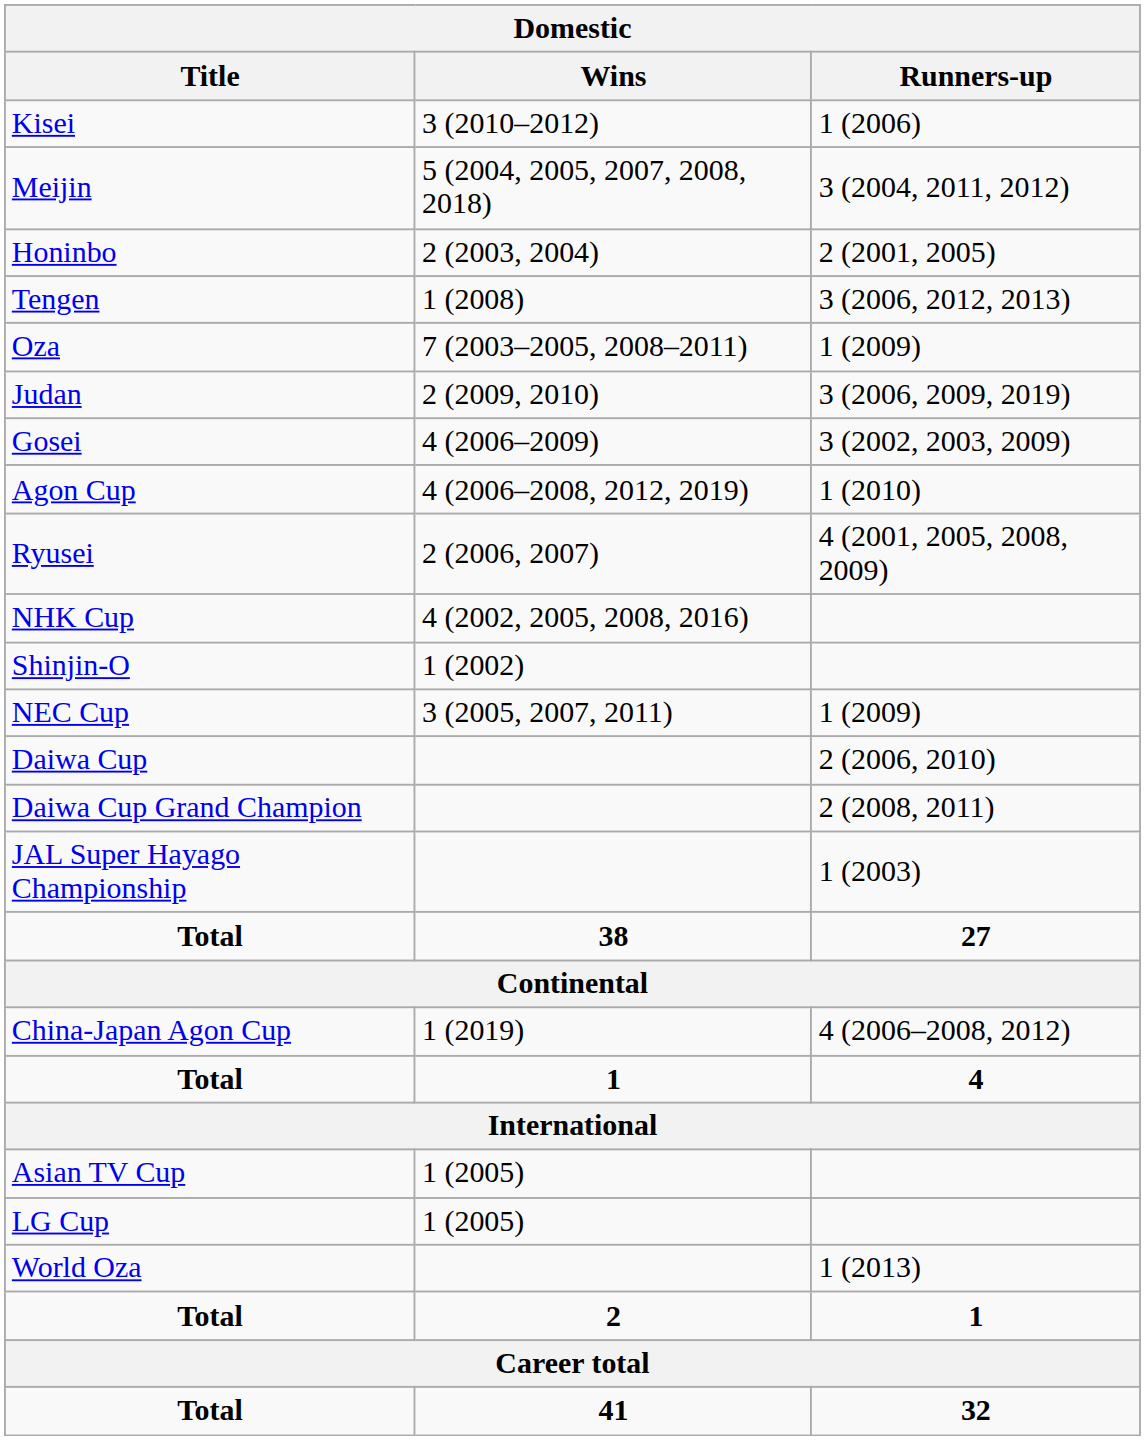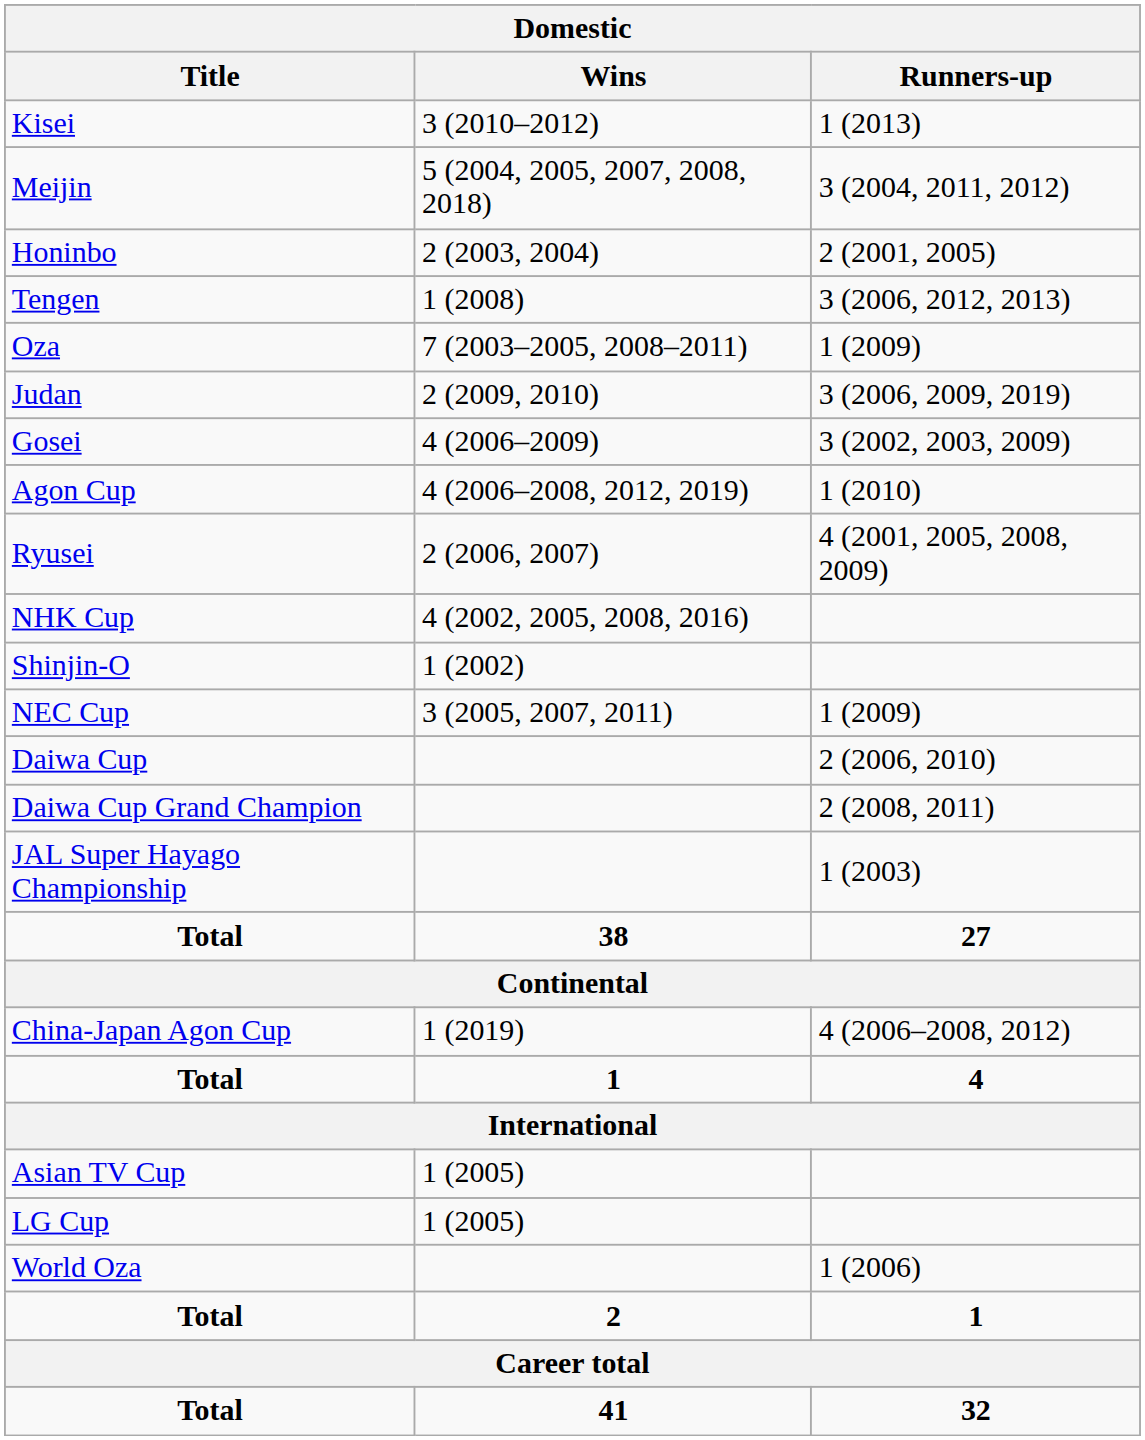 <table class="wikitable">
 <tr>
 <th colspan=3>Domestic</th>
 </tr>
 <tr>
 <th>Title</th>
 <th>Wins</th>
 <th>Runners-up</th>
 </tr>
 <tr>
 <td><a href='#'>Kisei</a></td>
 <td>3 (2010–2012)</td>
-<td>1 (2006)</td>
+<td>1 (2013)</td>
 </tr>
 <tr>
 <td><a href='#'>Meijin</a></td>
 <td>5 (2004, 2005, 2007, 2008, 2018)</td>
 <td>3 (2004, 2011, 2012)</td>
 </tr>
 <tr>
 <td><a href='#'>Honinbo</a></td>
 <td>2 (2003, 2004)</td>
 <td>2 (2001, 2005)</td>
 </tr>
 <tr>
 <td><a href='#'>Tengen</a></td>
 <td>1 (2008)</td>
 <td>3 (2006, 2012, 2013)</td>
 </tr>
 <tr>
 <td><a href='#'>Oza</a></td>
 <td>7 (2003–2005, 2008–2011)</td>
 <td>1 (2009)</td>
 </tr>
 <tr>
 <td><a href='#'>Judan</a></td>
 <td>2 (2009, 2010)</td>
 <td>3 (2006, 2009, 2019)</td>
 </tr>
 <tr>
 <td><a href='#'>Gosei</a></td>
 <td>4 (2006–2009)</td>
 <td>3 (2002, 2003, 2009)</td>
 </tr>
 <tr>
 <td><a href='#'>Agon Cup</a></td>
 <td>4 (2006–2008, 2012, 2019)</td>
 <td>1 (2010)</td>
 </tr>
 <tr>
 <td><a href='#'>Ryusei</a></td>
 <td>2 (2006, 2007)</td>
 <td>4 (2001, 2005, 2008, 2009)</td>
 </tr>
 <tr>
 <td><a href='#'>NHK Cup</a></td>
 <td>4 (2002, 2005, 2008, 2016)</td>
 <td></td>
 </tr>
 <tr>
 <td><a href='#'>Shinjin-O</a></td>
 <td>1 (2002)</td>
 <td></td>
 </tr>
 <tr>
 <td><a href='#'>NEC Cup</a></td>
 <td>3 (2005, 2007, 2011)</td>
 <td>1 (2009)</td>
 </tr>
 <tr>
 <td><a href='#'>Daiwa Cup</a></td>
 <td></td>
 <td>2 (2006, 2010)</td>
 </tr>
 <tr>
 <td><a href='#'>Daiwa Cup Grand Champion</a></td>
 <td></td>
 <td>2 (2008, 2011)</td>
 </tr>
 <tr>
 <td><a href='#'>JAL Super Hayago Championship</a></td>
 <td></td>
 <td>1 (2003)</td>
 </tr>
 <tr align="center">
 <td><strong>Total</strong></td>
 <td><strong>38</strong></td>
 <td><strong>27</strong></td>
 </tr>
 <tr>
 <th colspan=3>Continental</th>
 </tr>
 <tr>
 <td><a href='#'>China-Japan Agon Cup</a></td>
 <td>1 (2019)</td>
 <td>4 (2006–2008, 2012)</td>
 </tr>
 <tr align="center">
 <td><strong>Total</strong></td>
 <td><strong>1</strong></td>
 <td><strong>4</strong></td>
 </tr>
 <tr>
 <th colspan=3>International</th>
 </tr>
 <tr>
 <td><a href='#'>Asian TV Cup</a></td>
 <td>1 (2005)</td>
 <td></td>
 </tr>
 <tr>
 <td><a href='#'>LG Cup</a></td>
 <td>1 (2005)</td>
 <td></td>
 </tr>
 <tr>
 <td><a href='#'>World Oza</a></td>
 <td></td>
-<td>1 (2013)</td>
+<td>1 (2006)</td>
 </tr>
 <tr align="center">
 <td><strong>Total</strong></td>
 <td><strong>2</strong></td>
 <td><strong>1</strong></td>
 </tr>
 <tr>
 <th colspan=3>Career total</th>
 </tr>
 <tr align="center">
 <td><strong>Total</strong></td>
 <td><strong>41</strong></td>
 <td><strong>32</strong></td>
 </tr>
 </table>
